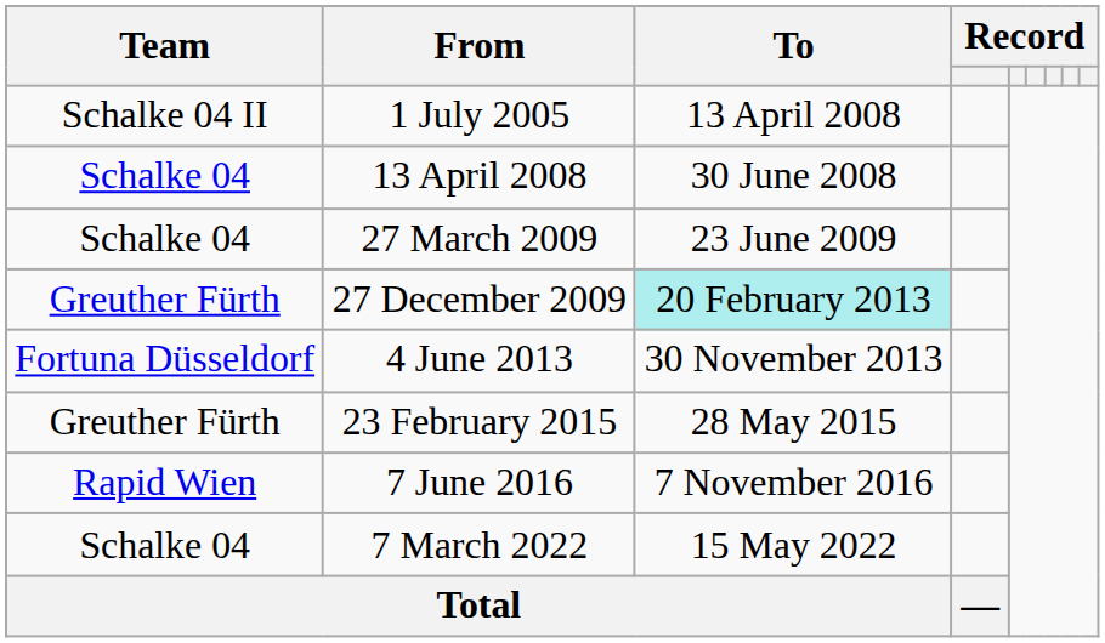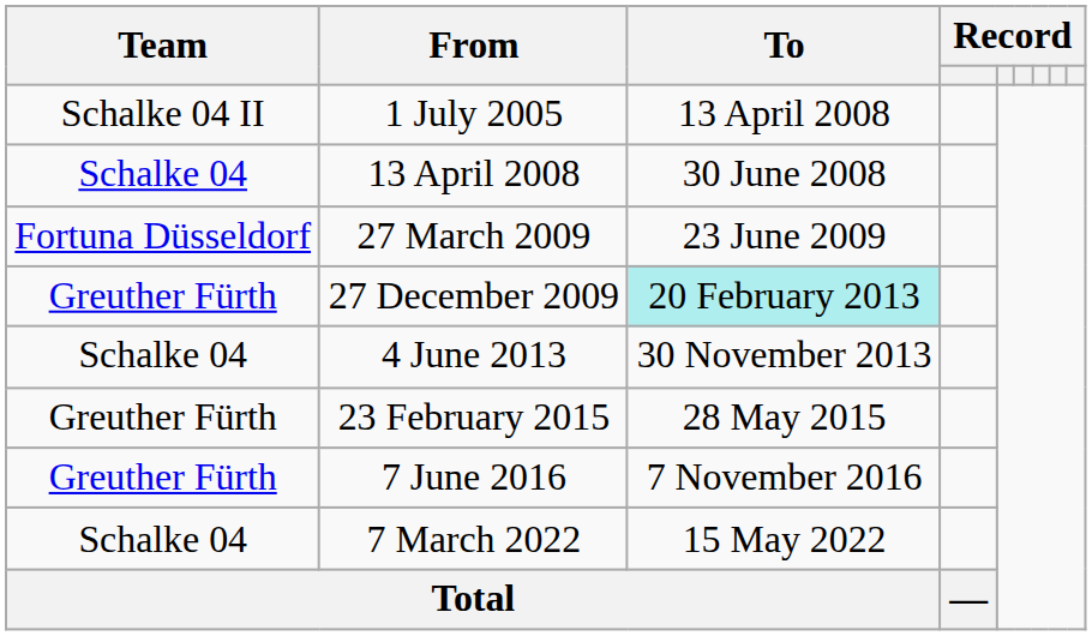 <table class="wikitable" style="text-align: center">
 <tr>
 <th rowspan="2">Team</th>
 <th rowspan="2">From</th>
 <th rowspan="2">To</th>
 <th colspan="6">Record</th>
 </tr>
 <tr>
 <th></th>
 <th></th>
 <th></th>
 <th></th>
 <th></th>
 <th></th>
 </tr>
 <tr>
 <td>Schalke 04 II</td>
 <td>1 July 2005</td>
 <td>13 April 2008<br></td>
 <td></td>
 </tr>
 <tr>
 <td><a href='#'>Schalke 04</a></td>
 <td>13 April 2008</td>
 <td>30 June 2008<br></td>
 <td></td>
 </tr>
 <tr>
-<td>Schalke 04</td>
+<td><a href='#'>Fortuna Düsseldorf</a></td>
 <td>27 March 2009</td>
 <td>23 June 2009<br></td>
 <td></td>
 </tr>
 <tr>
 <td><a href='#'>Greuther Fürth</a></td>
 <td>27 December 2009</td>
 <td style="background: paleturquoise;">20 February 2013<br></td>
 <td></td>
 </tr>
 <tr>
-<td><a href='#'>Fortuna Düsseldorf</a></td>
+<td>Schalke 04</td>
 <td>4 June 2013</td>
 <td>30 November 2013<br></td>
 <td></td>
 </tr>
 <tr>
 <td>Greuther Fürth</td>
 <td>23 February 2015</td>
 <td>28 May 2015<br></td>
 <td></td>
 </tr>
 <tr>
-<td><a href='#'>Rapid Wien</a></td>
+<td><a href='#'>Greuther Fürth</a></td>
 <td>7 June 2016</td>
 <td>7 November 2016<br></td>
 <td></td>
 </tr>
 <tr>
 <td>Schalke 04</td>
 <td>7 March 2022</td>
 <td>15 May 2022<br></td>
 <td></td>
 </tr>
 <tr>
 <th colspan="3">Total<br></th>
 <th>—</th>
 </tr>
 </table>
